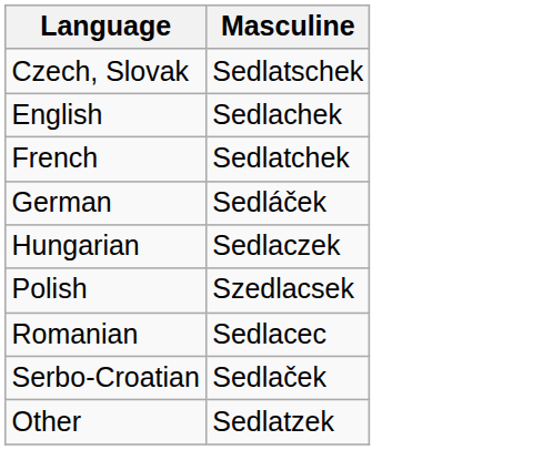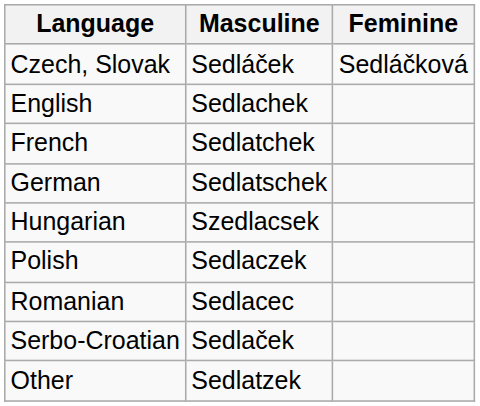 <table class="wikitable">
 <tr>
 <th>Language</th>
 <th>Masculine</th>
+<th>Feminine</th>
 </tr>
 <tr>
 <td>Czech, Slovak</td>
-<td>Sedlatschek</td>
+<td>Sedláček</td>
+<td>Sedláčková</td>
 </tr>
 <tr>
 <td>English</td>
 <td>Sedlachek</td>
+<td></td>
 </tr>
 <tr>
 <td>French</td>
 <td>Sedlatchek</td>
+<td></td>
 </tr>
 <tr>
 <td>German</td>
-<td>Sedláček</td>
+<td>Sedlatschek</td>
+<td></td>
 </tr>
 <tr>
 <td>Hungarian</td>
-<td>Sedlaczek</td>
+<td>Szedlacsek</td>
+<td></td>
 </tr>
 <tr>
 <td>Polish</td>
-<td>Szedlacsek</td>
+<td>Sedlaczek</td>
+<td></td>
 </tr>
 <tr>
 <td>Romanian</td>
 <td>Sedlacec</td>
+<td></td>
 </tr>
 <tr>
 <td>Serbo-Croatian</td>
 <td>Sedlaček</td>
+<td></td>
 </tr>
 <tr>
 <td>Other</td>
 <td>Sedlatzek</td>
+<td></td>
 </tr>
 </table>
